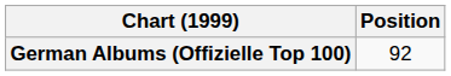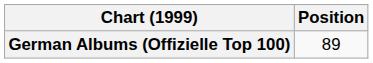 <table class="wikitable plainrowheaders" style="text-align:center">
 <tr>
 <th scope="col">Chart (1999)</th>
 <th scope="col">Position</th>
 </tr>
 <tr>
 <th scope="row">German Albums (Offizielle Top 100)</th>
-<td>92</td>
+<td>89</td>
 </tr>
 </table>
